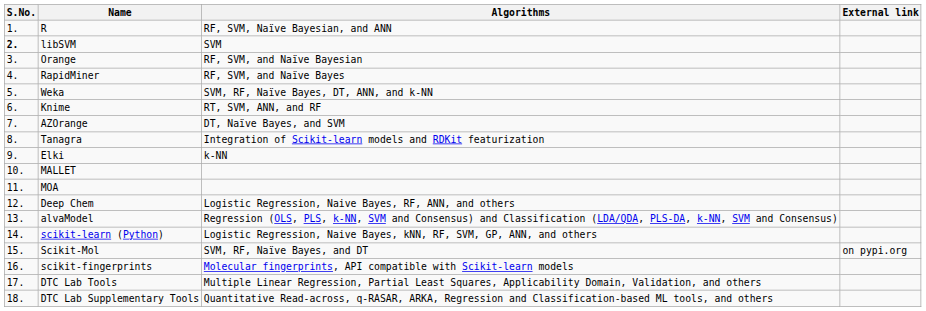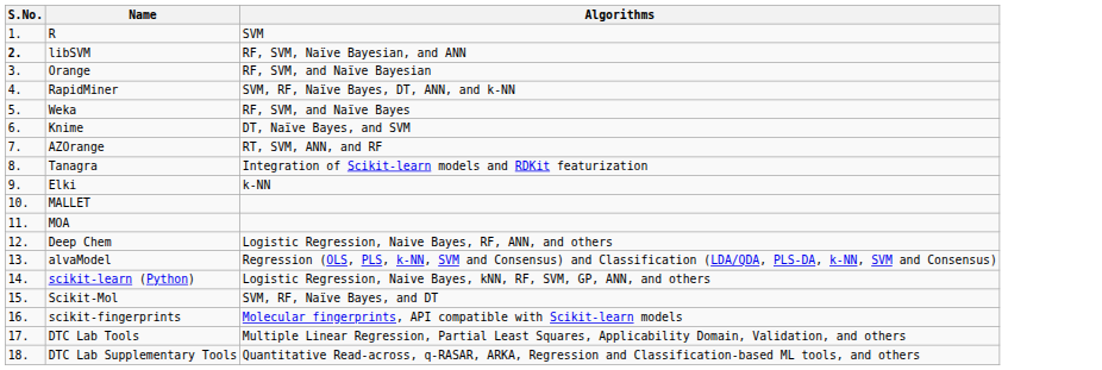 <table class="wikitable">
 <tr>
 <th>S.No.</th>
 <th>Name</th>
 <th>Algorithms</th>
-<th>External link</th>
 </tr>
 <tr>
 <td>1.</td>
 <td>R</td>
-<td>RF, SVM, Naïve Bayesian, and ANN</td>
-<td></td>
+<td>SVM</td>
 </tr>
 <tr>
 <td><strong>2.</strong></td>
 <td>libSVM</td>
-<td>SVM</td>
-<td></td>
+<td>RF, SVM, Naïve Bayesian, and ANN</td>
 </tr>
 <tr>
 <td>3.</td>
 <td>Orange</td>
 <td>RF, SVM, and Naïve Bayesian</td>
-<td></td>
 </tr>
 <tr>
 <td>4.</td>
 <td>RapidMiner</td>
-<td>RF, SVM, and Naïve Bayes</td>
-<td></td>
+<td>SVM, RF, Naïve Bayes, DT, ANN, and k-NN</td>
 </tr>
 <tr>
 <td>5.</td>
 <td>Weka</td>
-<td>SVM, RF, Naïve Bayes, DT, ANN, and k-NN</td>
-<td></td>
+<td>RF, SVM, and Naïve Bayes</td>
 </tr>
 <tr>
 <td>6.</td>
 <td>Knime</td>
-<td>RT, SVM, ANN, and RF</td>
-<td></td>
+<td>DT, Naïve Bayes, and SVM</td>
 </tr>
 <tr>
 <td>7.</td>
 <td>AZOrange</td>
-<td>DT, Naïve Bayes, and SVM</td>
-<td></td>
+<td>RT, SVM, ANN, and RF</td>
 </tr>
 <tr>
 <td>8.</td>
 <td>Tanagra</td>
 <td>Integration of <a href='#'>Scikit-learn</a> models and <a href='#'>RDKit</a> featurization</td>
-<td></td>
 </tr>
 <tr>
 <td>9.</td>
 <td>Elki</td>
 <td>k-NN</td>
-<td></td>
 </tr>
 <tr>
 <td>10.</td>
 <td>MALLET</td>
-<td></td>
 <td></td>
 </tr>
 <tr>
 <td>11.</td>
 <td>MOA</td>
 <td></td>
-<td></td>
 </tr>
 <tr>
 <td>12.</td>
 <td>Deep Chem</td>
 <td>Logistic Regression, Naive Bayes, RF, ANN, and others</td>
-<td></td>
 </tr>
 <tr>
 <td>13.</td>
 <td>alvaModel</td>
 <td>Regression (<a href='#'>OLS</a>, <a href='#'>PLS</a>, <a href='#'>k-NN</a>, <a href='#'>SVM</a> and Consensus) and Classification (<a href='#'>LDA/QDA</a>, <a href='#'>PLS-DA</a>, <a href='#'>k-NN</a>, <a href='#'>SVM</a> and Consensus)</td>
-<td></td>
 </tr>
 <tr>
 <td>14.</td>
 <td><a href='#'>scikit-learn</a> (<a href='#'>Python</a>) </td>
 <td>Logistic Regression, Naive Bayes, kNN, RF, SVM, GP, ANN, and others</td>
-<td></td>
 </tr>
 <tr>
 <td>15.</td>
 <td>Scikit-Mol</td>
 <td>SVM, RF, Naïve Bayes, and DT</td>
-<td> on pypi.org</td>
 </tr>
 <tr>
 <td>16.</td>
 <td>scikit-fingerprints</td>
 <td><a href='#'>Molecular fingerprints</a>, API compatible with <a href='#'>Scikit-learn</a> models</td>
-<td></td>
 </tr>
 <tr>
 <td>17.</td>
 <td>DTC Lab Tools</td>
 <td>Multiple Linear Regression, Partial Least Squares, Applicability Domain, Validation, and others</td>
-<td></td>
 </tr>
 <tr>
 <td>18.</td>
 <td>DTC Lab Supplementary Tools</td>
 <td>Quantitative Read-across, q-RASAR, ARKA, Regression and Classification-based ML tools, and others</td>
-<td></td>
 </tr>
 </table>
